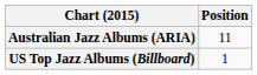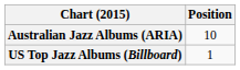 <table class="wikitable sortable plainrowheaders" style="text-align:center">
 <tr>
 <th>Chart (2015)</th>
 <th>Position</th>
 </tr>
 <tr>
 <th scope="row">Australian Jazz Albums (ARIA)</th>
-<td>11</td>
+<td>10</td>
 </tr>
 <tr>
 <th scope="row">US Top Jazz Albums (<em>Billboard</em>)</th>
 <td>1</td>
 </tr>
 </table>
